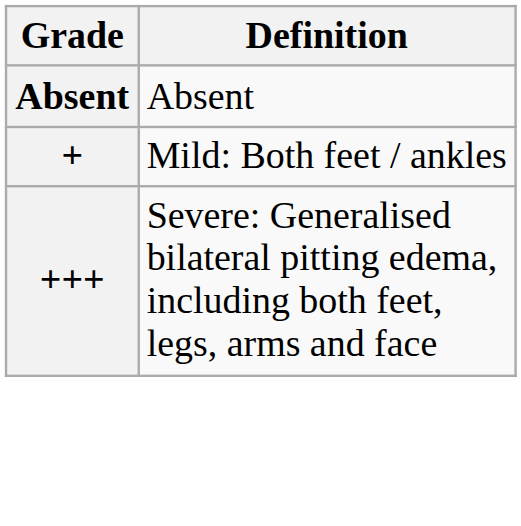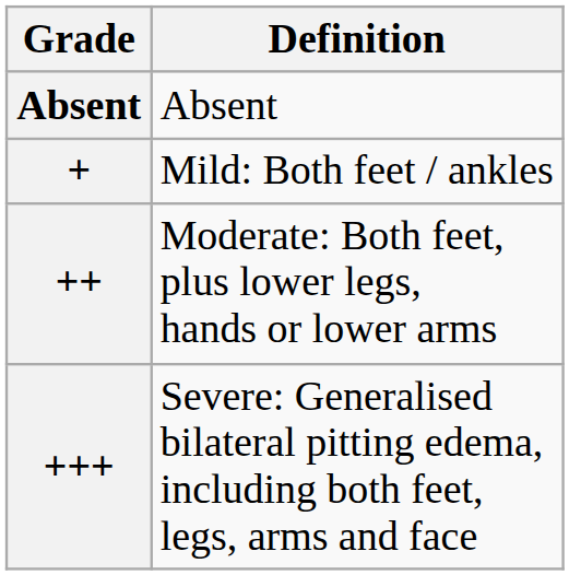 <table class="wikitable sortable" align="right">
 <tr>
 <th scope="col">Grade</th>
 <th scope="col">Definition</th>
 </tr>
 <tr>
 <th scope="row">Absent</th>
 <td>Absent</td>
 </tr>
 <tr>
 <th scope="row">+</th>
 <td>Mild: Both feet / ankles</td>
 </tr>
 <tr>
+<th scope="row">++</th>
+<td>Moderate: Both feet,<br> plus lower legs,<br> hands or lower arms</td>
+</tr>
+<tr>
 <th scope="row">+++</th>
 <td>Severe: Generalised<br> bilateral pitting edema,<br> including both feet,<br> legs, arms and face</td>
 </tr>
 </table>
